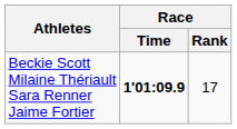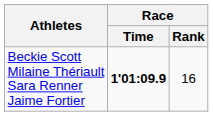 <table class="wikitable" border="1" style="font-size:90%">
 <tr>
 <th rowspan=2>Athletes</th>
 <th colspan=2>Race</th>
 </tr>
 <tr>
 <th>Time</th>
 <th>Rank</th>
 </tr>
 <tr>
 <td><a href='#'>Beckie Scott</a><br><a href='#'>Milaine Thériault</a><br><a href='#'>Sara Renner</a><br><a href='#'>Jaime Fortier</a></td>
 <td align=center><strong>1'01:09.9</strong></td>
-<td align=center>17</td>
+<td align=center>16</td>
 </tr>
 </table>
